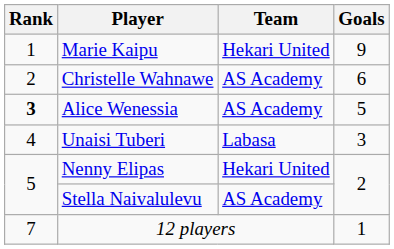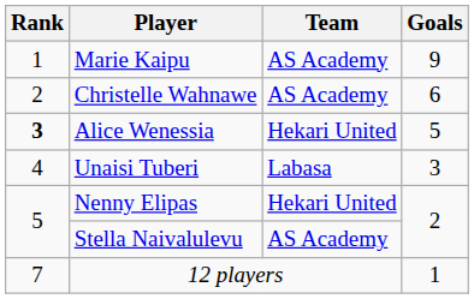 <table class="wikitable" style="text-align:center">
 <tr>
 <th>Rank</th>
 <th>Player</th>
 <th>Team</th>
 <th>Goals</th>
 </tr>
 <tr>
 <td>1</td>
 <td align=left> <a href='#'>Marie Kaipu</a></td>
-<td align=left> <a href='#'>Hekari United</a></td>
+<td align=left> <a href='#'>AS Academy</a></td>
 <td>9</td>
 </tr>
 <tr>
 <td>2</td>
 <td align=left> <a href='#'>Christelle Wahnawe</a></td>
 <td align=left> <a href='#'>AS Academy</a></td>
 <td>6</td>
 </tr>
 <tr>
 <td><strong>3</strong></td>
 <td align=left> <a href='#'>Alice Wenessia</a></td>
-<td align=left> <a href='#'>AS Academy</a></td>
+<td align=left> <a href='#'>Hekari United</a></td>
 <td>5</td>
 </tr>
 <tr>
 <td>4</td>
 <td align=left> <a href='#'>Unaisi Tuberi</a></td>
 <td align=left> <a href='#'>Labasa</a></td>
 <td>3</td>
 </tr>
 <tr>
 <td rowspan="2">5</td>
 <td align=left> <a href='#'>Nenny Elipas</a></td>
 <td align=left> <a href='#'>Hekari United</a></td>
 <td rowspan="2">2</td>
 </tr>
 <tr>
 <td align=left> <a href='#'>Stella Naivalulevu</a></td>
 <td align=left> <a href='#'>AS Academy</a></td>
 </tr>
 <tr>
 <td>7</td>
 <td colspan="2"><em>12 players</em></td>
 <td>1</td>
 </tr>
 </table>
